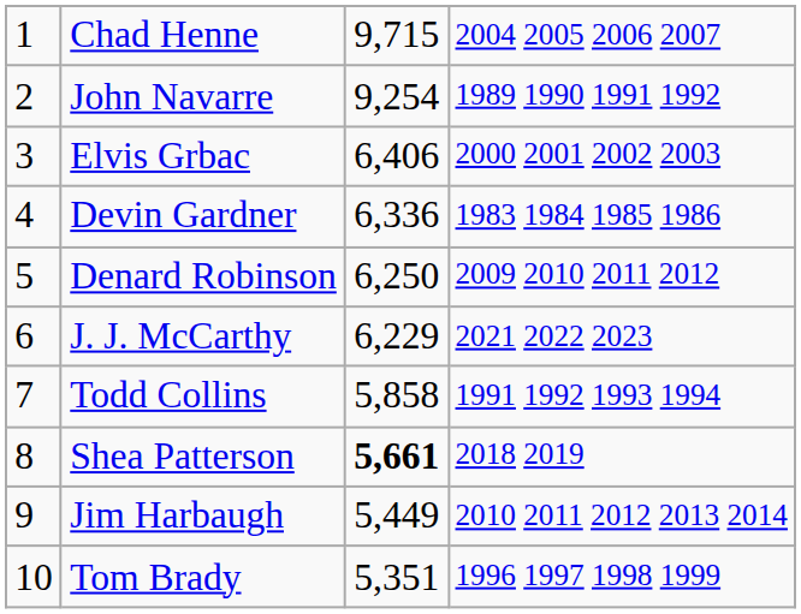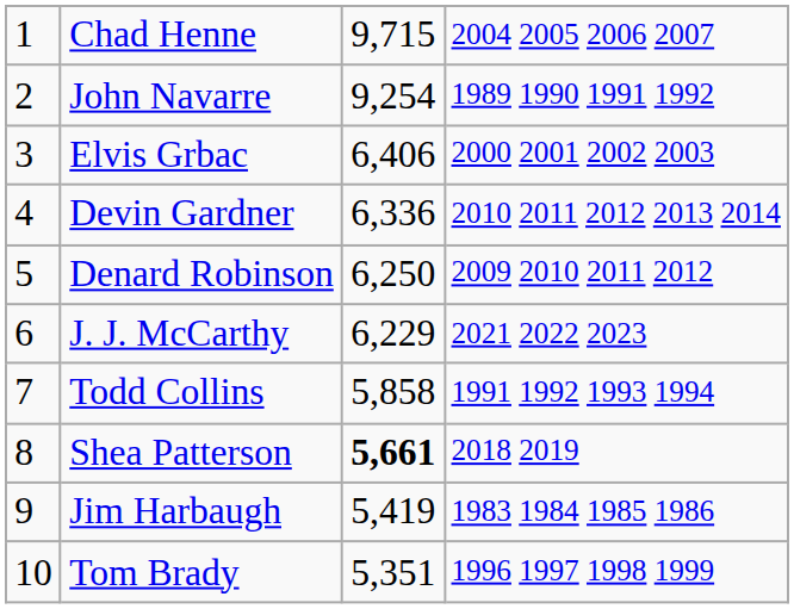 <table class="wikitable">
 <tr>
 </tr>
 <tr>
 <td>1</td>
 <td><a href='#'>Chad Henne</a></td>
 <td>9,715</td>
 <td style="font-size:80%;"><a href='#'>2004</a> <a href='#'>2005</a> <a href='#'>2006</a> <a href='#'>2007</a></td>
 </tr>
 <tr>
 <td>2</td>
 <td><a href='#'>John Navarre</a></td>
 <td>9,254</td>
 <td style="font-size:80%;"><a href='#'>1989</a> <a href='#'>1990</a> <a href='#'>1991</a> <a href='#'>1992</a></td>
 </tr>
 <tr>
 <td>3</td>
 <td><a href='#'>Elvis Grbac</a></td>
 <td>6,406</td>
 <td style="font-size:80%;"><a href='#'>2000</a> <a href='#'>2001</a> <a href='#'>2002</a> <a href='#'>2003</a></td>
 </tr>
 <tr>
 <td>4</td>
 <td><a href='#'>Devin Gardner</a></td>
 <td>6,336</td>
-<td style="font-size:80%;"><a href='#'>1983</a> <a href='#'>1984</a> <a href='#'>1985</a> <a href='#'>1986</a></td>
+<td style="font-size:80%;"><a href='#'>2010</a> <a href='#'>2011</a> <a href='#'>2012</a> <a href='#'>2013</a> <a href='#'>2014</a></td>
 </tr>
 <tr>
 <td>5</td>
 <td><a href='#'>Denard Robinson</a></td>
 <td>6,250</td>
 <td style="font-size:80%;"><a href='#'>2009</a> <a href='#'>2010</a> <a href='#'>2011</a> <a href='#'>2012</a></td>
 </tr>
 <tr>
 <td>6</td>
 <td><a href='#'>J. J. McCarthy</a></td>
 <td>6,229</td>
 <td style="font-size:80%;"><a href='#'>2021</a> <a href='#'>2022</a> <a href='#'>2023</a></td>
 </tr>
 <tr>
 <td>7</td>
 <td><a href='#'>Todd Collins</a></td>
 <td>5,858</td>
 <td style="font-size:80%;"><a href='#'>1991</a> <a href='#'>1992</a> <a href='#'>1993</a> <a href='#'>1994</a></td>
 </tr>
 <tr>
 <td>8</td>
 <td><a href='#'>Shea Patterson</a></td>
 <td><strong>5,661</strong></td>
 <td style="font-size:80%;"><a href='#'>2018</a> <a href='#'>2019</a></td>
 </tr>
 <tr>
 <td>9</td>
 <td><a href='#'>Jim Harbaugh</a></td>
-<td>5,449</td>
-<td style="font-size:80%;"><a href='#'>2010</a> <a href='#'>2011</a> <a href='#'>2012</a> <a href='#'>2013</a> <a href='#'>2014</a></td>
+<td>5,419</td>
+<td style="font-size:80%;"><a href='#'>1983</a> <a href='#'>1984</a> <a href='#'>1985</a> <a href='#'>1986</a></td>
 </tr>
 <tr>
 <td>10</td>
 <td><a href='#'>Tom Brady</a></td>
 <td>5,351</td>
 <td style="font-size:80%;"><a href='#'>1996</a> <a href='#'>1997</a> <a href='#'>1998</a> <a href='#'>1999</a></td>
 </tr>
 </table>
